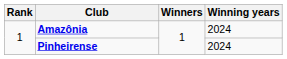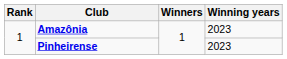 <table class="wikitable sortable">
 <tr>
 <th>Rank</th>
 <th style="width:180px">Club</th>
 <th>Winners</th>
 <th>Winning years</th>
 </tr>
 <tr>
 <td rowspan=2 align=center>1</td>
 <td><strong><a href='#'>Amazônia</a></strong></td>
 <td rowspan=2 align=center>1</td>
-<td>2024</td>
+<td>2023</td>
 </tr>
 <tr>
 <td><strong><a href='#'>Pinheirense</a></strong></td>
-<td>2024</td>
+<td>2023</td>
 </tr>
 </table>
